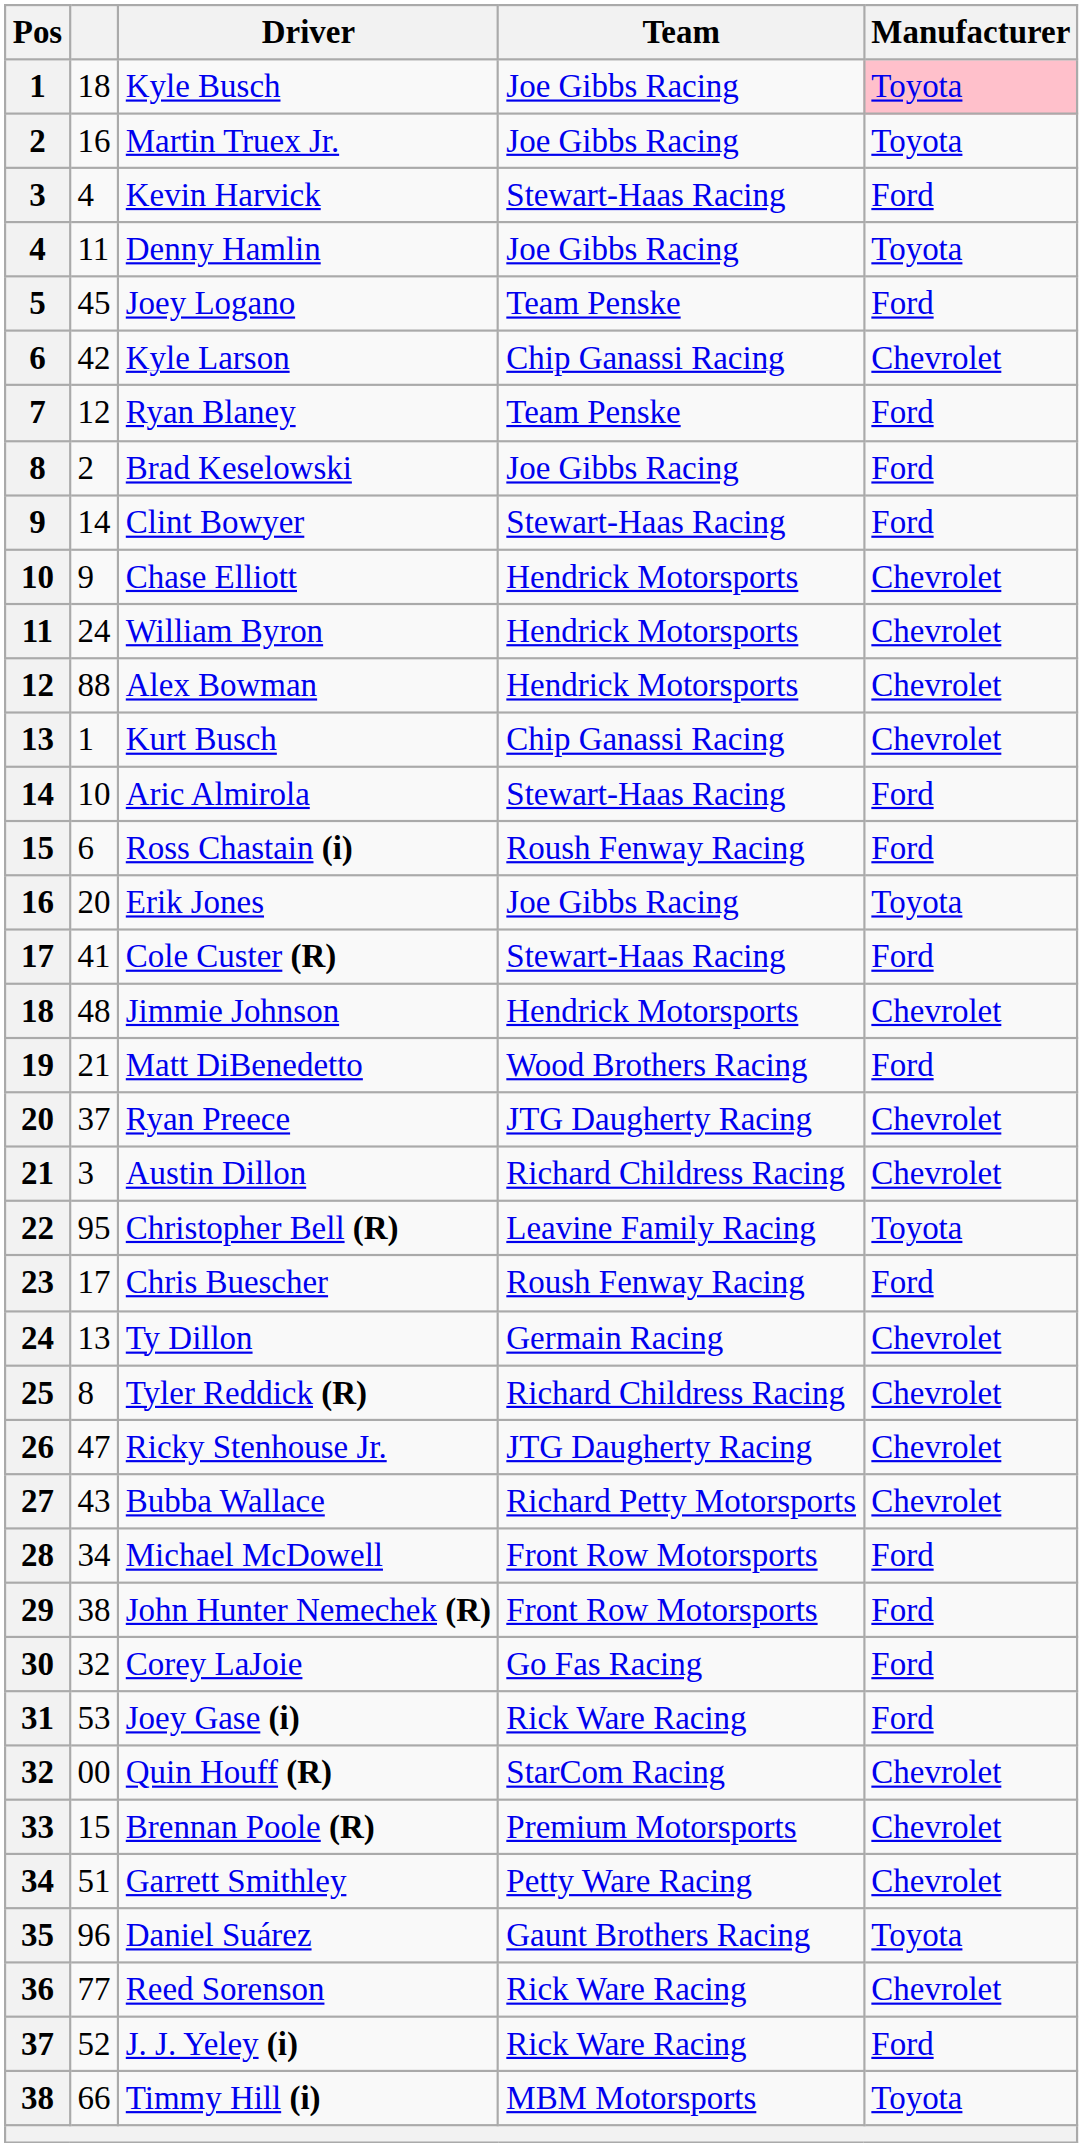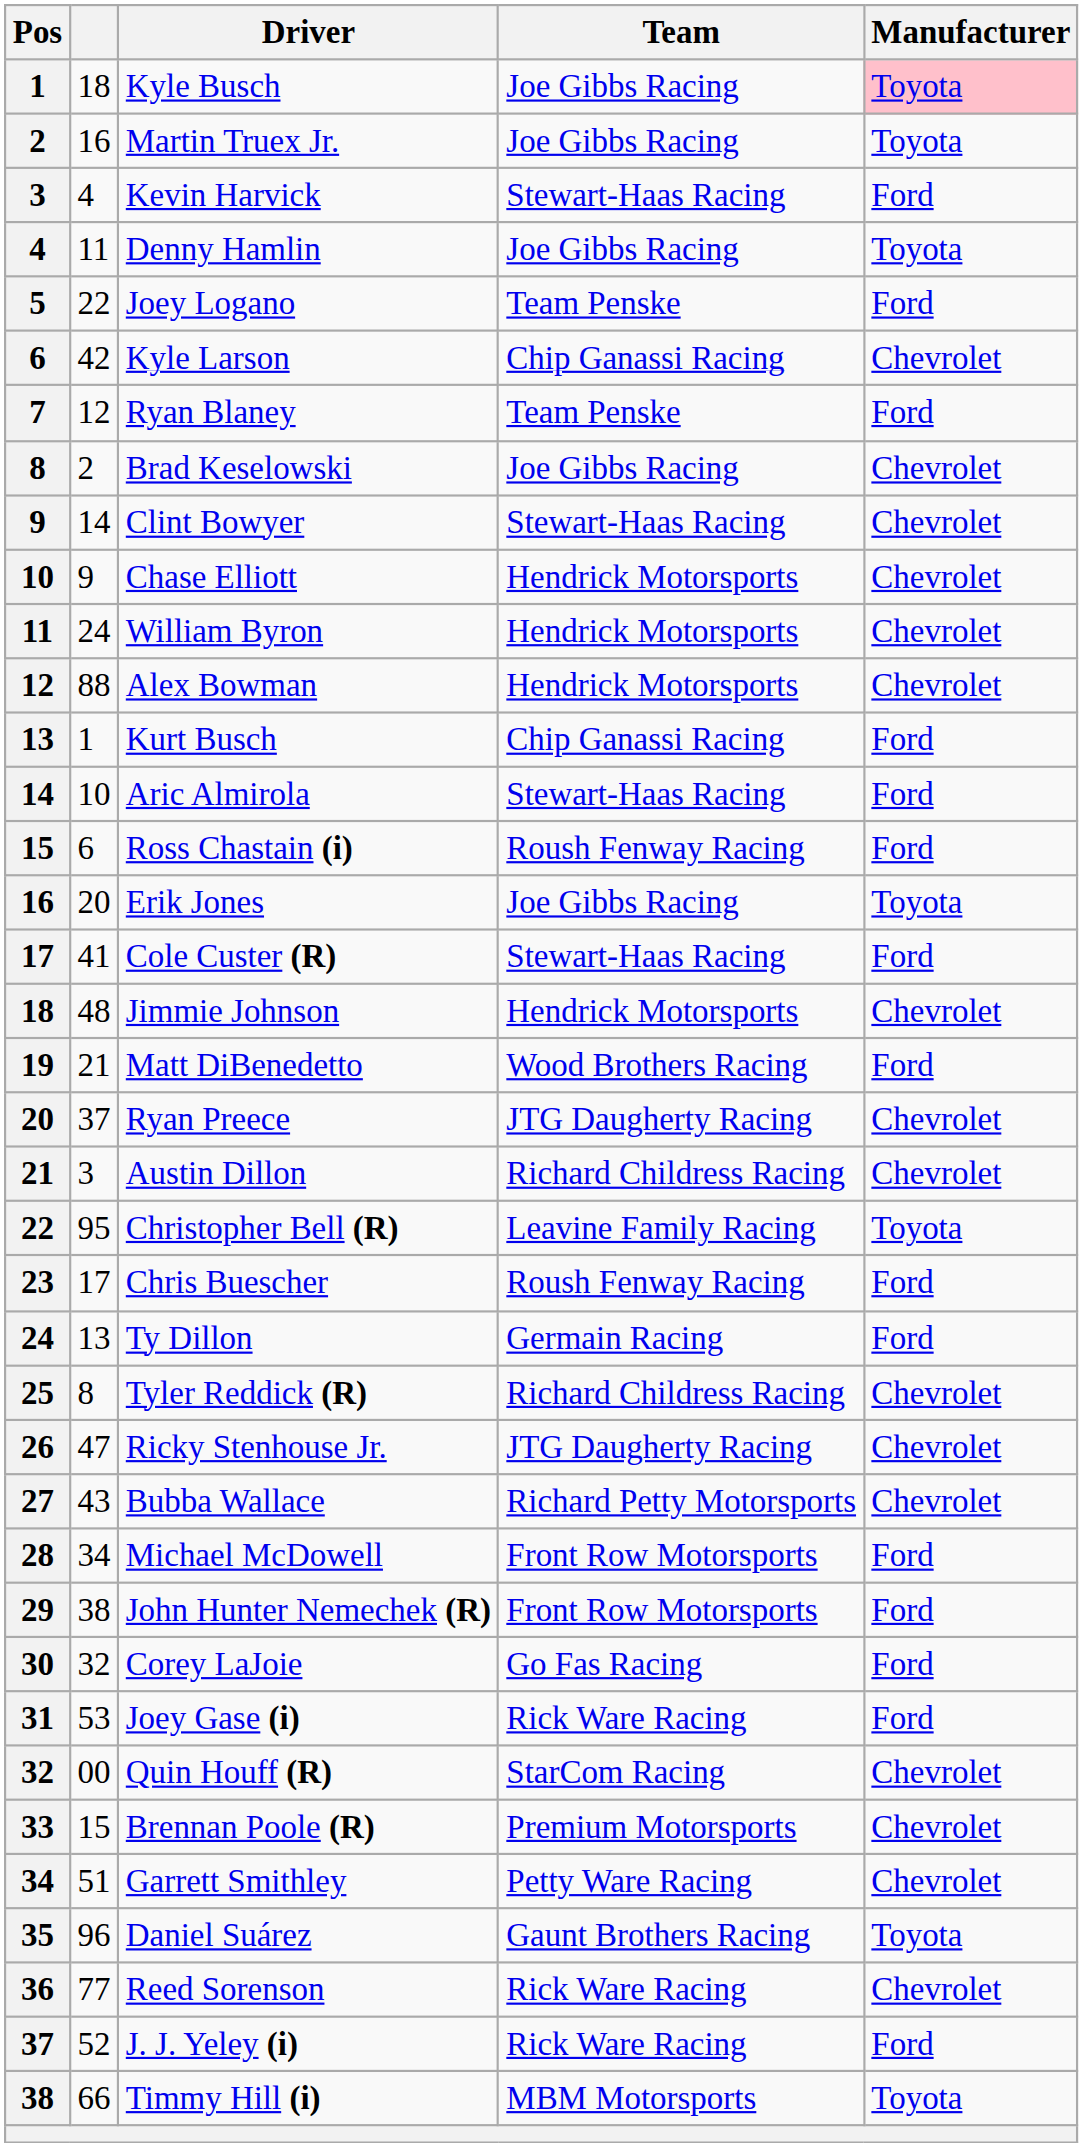 <table class="wikitable" style="font-size:95%">
 <tr>
 <th>Pos</th>
 <th></th>
 <th>Driver</th>
 <th>Team</th>
 <th>Manufacturer</th>
 </tr>
 <tr>
 <th>1</th>
 <td>18</td>
 <td><a href='#'>Kyle Busch</a></td>
 <td><a href='#'>Joe Gibbs Racing</a></td>
 <td style="background: pink;"><a href='#'>Toyota</a></td>
 </tr>
 <tr>
 <th>2</th>
 <td>16</td>
 <td><a href='#'>Martin Truex Jr.</a></td>
 <td><a href='#'>Joe Gibbs Racing</a></td>
 <td><a href='#'>Toyota</a></td>
 </tr>
 <tr>
 <th>3</th>
 <td>4</td>
 <td><a href='#'>Kevin Harvick</a></td>
 <td><a href='#'>Stewart-Haas Racing</a></td>
 <td><a href='#'>Ford</a></td>
 </tr>
 <tr>
 <th>4</th>
 <td>11</td>
 <td><a href='#'>Denny Hamlin</a></td>
 <td><a href='#'>Joe Gibbs Racing</a></td>
 <td><a href='#'>Toyota</a></td>
 </tr>
 <tr>
 <th>5</th>
-<td>45</td>
+<td>22</td>
 <td><a href='#'>Joey Logano</a></td>
 <td><a href='#'>Team Penske</a></td>
 <td><a href='#'>Ford</a></td>
 </tr>
 <tr>
 <th>6</th>
 <td>42</td>
 <td><a href='#'>Kyle Larson</a></td>
 <td><a href='#'>Chip Ganassi Racing</a></td>
 <td><a href='#'>Chevrolet</a></td>
 </tr>
 <tr>
 <th>7</th>
 <td>12</td>
 <td><a href='#'>Ryan Blaney</a></td>
 <td><a href='#'>Team Penske</a></td>
 <td><a href='#'>Ford</a></td>
 </tr>
 <tr>
 <th>8</th>
 <td>2</td>
 <td><a href='#'>Brad Keselowski</a></td>
 <td><a href='#'>Joe Gibbs Racing</a></td>
-<td><a href='#'>Ford</a></td>
+<td><a href='#'>Chevrolet</a></td>
 </tr>
 <tr>
 <th>9</th>
 <td>14</td>
 <td><a href='#'>Clint Bowyer</a></td>
 <td><a href='#'>Stewart-Haas Racing</a></td>
-<td><a href='#'>Ford</a></td>
+<td><a href='#'>Chevrolet</a></td>
 </tr>
 <tr>
 <th>10</th>
 <td>9</td>
 <td><a href='#'>Chase Elliott</a></td>
 <td><a href='#'>Hendrick Motorsports</a></td>
 <td><a href='#'>Chevrolet</a></td>
 </tr>
 <tr>
 <th>11</th>
 <td>24</td>
 <td><a href='#'>William Byron</a></td>
 <td><a href='#'>Hendrick Motorsports</a></td>
 <td><a href='#'>Chevrolet</a></td>
 </tr>
 <tr>
 <th>12</th>
 <td>88</td>
 <td><a href='#'>Alex Bowman</a></td>
 <td><a href='#'>Hendrick Motorsports</a></td>
 <td><a href='#'>Chevrolet</a></td>
 </tr>
 <tr>
 <th>13</th>
 <td>1</td>
 <td><a href='#'>Kurt Busch</a></td>
 <td><a href='#'>Chip Ganassi Racing</a></td>
-<td><a href='#'>Chevrolet</a></td>
+<td><a href='#'>Ford</a></td>
 </tr>
 <tr>
 <th>14</th>
 <td>10</td>
 <td><a href='#'>Aric Almirola</a></td>
 <td><a href='#'>Stewart-Haas Racing</a></td>
 <td><a href='#'>Ford</a></td>
 </tr>
 <tr>
 <th>15</th>
 <td>6</td>
 <td><a href='#'>Ross Chastain</a> <strong>(i)</strong></td>
 <td><a href='#'>Roush Fenway Racing</a></td>
 <td><a href='#'>Ford</a></td>
 </tr>
 <tr>
 <th>16</th>
 <td>20</td>
 <td><a href='#'>Erik Jones</a></td>
 <td><a href='#'>Joe Gibbs Racing</a></td>
 <td><a href='#'>Toyota</a></td>
 </tr>
 <tr>
 <th>17</th>
 <td>41</td>
 <td><a href='#'>Cole Custer</a> <strong>(R)</strong></td>
 <td><a href='#'>Stewart-Haas Racing</a></td>
 <td><a href='#'>Ford</a></td>
 </tr>
 <tr>
 <th>18</th>
 <td>48</td>
 <td><a href='#'>Jimmie Johnson</a></td>
 <td><a href='#'>Hendrick Motorsports</a></td>
 <td><a href='#'>Chevrolet</a></td>
 </tr>
 <tr>
 <th>19</th>
 <td>21</td>
 <td><a href='#'>Matt DiBenedetto</a></td>
 <td><a href='#'>Wood Brothers Racing</a></td>
 <td><a href='#'>Ford</a></td>
 </tr>
 <tr>
 <th>20</th>
 <td>37</td>
 <td><a href='#'>Ryan Preece</a></td>
 <td><a href='#'>JTG Daugherty Racing</a></td>
 <td><a href='#'>Chevrolet</a></td>
 </tr>
 <tr>
 <th>21</th>
 <td>3</td>
 <td><a href='#'>Austin Dillon</a></td>
 <td><a href='#'>Richard Childress Racing</a></td>
 <td><a href='#'>Chevrolet</a></td>
 </tr>
 <tr>
 <th>22</th>
 <td>95</td>
 <td><a href='#'>Christopher Bell</a> <strong>(R)</strong></td>
 <td><a href='#'>Leavine Family Racing</a></td>
 <td><a href='#'>Toyota</a></td>
 </tr>
 <tr>
 <th>23</th>
 <td>17</td>
 <td><a href='#'>Chris Buescher</a></td>
 <td><a href='#'>Roush Fenway Racing</a></td>
 <td><a href='#'>Ford</a></td>
 </tr>
 <tr>
 <th>24</th>
 <td>13</td>
 <td><a href='#'>Ty Dillon</a></td>
 <td><a href='#'>Germain Racing</a></td>
-<td><a href='#'>Chevrolet</a></td>
+<td><a href='#'>Ford</a></td>
 </tr>
 <tr>
 <th>25</th>
 <td>8</td>
 <td><a href='#'>Tyler Reddick</a> <strong>(R)</strong></td>
 <td><a href='#'>Richard Childress Racing</a></td>
 <td><a href='#'>Chevrolet</a></td>
 </tr>
 <tr>
 <th>26</th>
 <td>47</td>
 <td><a href='#'>Ricky Stenhouse Jr.</a></td>
 <td><a href='#'>JTG Daugherty Racing</a></td>
 <td><a href='#'>Chevrolet</a></td>
 </tr>
 <tr>
 <th>27</th>
 <td>43</td>
 <td><a href='#'>Bubba Wallace</a></td>
 <td><a href='#'>Richard Petty Motorsports</a></td>
 <td><a href='#'>Chevrolet</a></td>
 </tr>
 <tr>
 <th>28</th>
 <td>34</td>
 <td><a href='#'>Michael McDowell</a></td>
 <td><a href='#'>Front Row Motorsports</a></td>
 <td><a href='#'>Ford</a></td>
 </tr>
 <tr>
 <th>29</th>
 <td>38</td>
 <td><a href='#'>John Hunter Nemechek</a> <strong>(R)</strong></td>
 <td><a href='#'>Front Row Motorsports</a></td>
 <td><a href='#'>Ford</a></td>
 </tr>
 <tr>
 <th>30</th>
 <td>32</td>
 <td><a href='#'>Corey LaJoie</a></td>
 <td><a href='#'>Go Fas Racing</a></td>
 <td><a href='#'>Ford</a></td>
 </tr>
 <tr>
 <th>31</th>
 <td>53</td>
 <td><a href='#'>Joey Gase</a> <strong>(i)</strong></td>
 <td><a href='#'>Rick Ware Racing</a></td>
 <td><a href='#'>Ford</a></td>
 </tr>
 <tr>
 <th>32</th>
 <td>00</td>
 <td><a href='#'>Quin Houff</a> <strong>(R)</strong></td>
 <td><a href='#'>StarCom Racing</a></td>
 <td><a href='#'>Chevrolet</a></td>
 </tr>
 <tr>
 <th>33</th>
 <td>15</td>
 <td><a href='#'>Brennan Poole</a> <strong>(R)</strong></td>
 <td><a href='#'>Premium Motorsports</a></td>
 <td><a href='#'>Chevrolet</a></td>
 </tr>
 <tr>
 <th>34</th>
 <td>51</td>
 <td><a href='#'>Garrett Smithley</a></td>
 <td><a href='#'>Petty Ware Racing</a></td>
 <td><a href='#'>Chevrolet</a></td>
 </tr>
 <tr>
 <th>35</th>
 <td>96</td>
 <td><a href='#'>Daniel Suárez</a></td>
 <td><a href='#'>Gaunt Brothers Racing</a></td>
 <td><a href='#'>Toyota</a></td>
 </tr>
 <tr>
 <th>36</th>
 <td>77</td>
 <td><a href='#'>Reed Sorenson</a></td>
 <td><a href='#'>Rick Ware Racing</a></td>
 <td><a href='#'>Chevrolet</a></td>
 </tr>
 <tr>
 <th>37</th>
 <td>52</td>
 <td><a href='#'>J. J. Yeley</a> <strong>(i)</strong></td>
 <td><a href='#'>Rick Ware Racing</a></td>
 <td><a href='#'>Ford</a></td>
 </tr>
 <tr>
 <th>38</th>
 <td>66</td>
 <td><a href='#'>Timmy Hill</a> <strong>(i)</strong></td>
 <td><a href='#'>MBM Motorsports</a></td>
 <td><a href='#'>Toyota</a></td>
 </tr>
 <tr>
 <th colspan="5"></th>
 </tr>
 </table>
